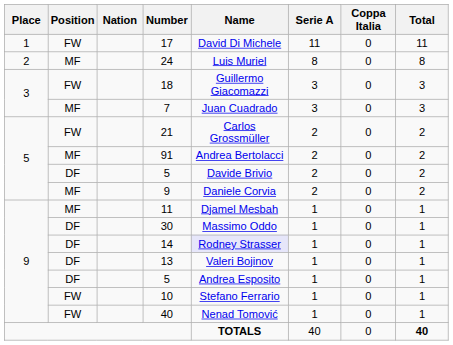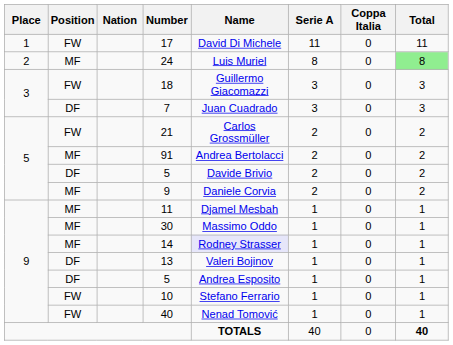 <table class="wikitable" style="font-size: 95%; text-align: center;">
 <tr>
 <th width=60>Place</th>
 <th width=60>Position</th>
 <th width=60>Nation</th>
 <th width=60>Number</th>
 <th width=150>Name</th>
 <th width=80>Serie A</th>
 <th width=80>Coppa Italia</th>
 <th width=80><strong>Total</strong></th>
 </tr>
 <tr>
 <td>1</td>
 <td>FW</td>
 <td></td>
 <td>17</td>
 <td><a href='#'>David Di Michele</a></td>
 <td>11</td>
 <td>0</td>
 <td>11</td>
 </tr>
 <tr>
 <td>2</td>
 <td>MF</td>
 <td></td>
 <td>24</td>
 <td><a href='#'>Luis Muriel</a></td>
 <td>8</td>
 <td>0</td>
-<td>8</td>
+<td style="background: lightgreen;">8</td>
 </tr>
 <tr>
 <td rowspan="2">3</td>
 <td>FW</td>
 <td></td>
 <td>18</td>
 <td><a href='#'>Guillermo Giacomazzi</a></td>
 <td>3</td>
 <td>0</td>
 <td>3</td>
 </tr>
 <tr>
-<td>MF</td>
+<td>DF</td>
 <td></td>
 <td>7</td>
 <td><a href='#'>Juan Cuadrado</a></td>
 <td>3</td>
 <td>0</td>
 <td>3</td>
 </tr>
 <tr>
 <td rowspan="4">5</td>
 <td>FW</td>
 <td></td>
 <td>21</td>
 <td><a href='#'>Carlos Grossmüller</a></td>
 <td>2</td>
 <td>0</td>
 <td>2</td>
 </tr>
 <tr>
 <td>MF</td>
 <td></td>
 <td>91</td>
 <td><a href='#'>Andrea Bertolacci</a></td>
 <td>2</td>
 <td>0</td>
 <td>2</td>
 </tr>
 <tr>
 <td>DF</td>
 <td></td>
 <td>5</td>
 <td><a href='#'>Davide Brivio</a></td>
 <td>2</td>
 <td>0</td>
 <td>2</td>
 </tr>
 <tr>
 <td>MF</td>
 <td></td>
 <td>9</td>
 <td><a href='#'>Daniele Corvia</a></td>
 <td>2</td>
 <td>0</td>
 <td>2</td>
 </tr>
 <tr>
 <td rowspan="7">9</td>
 <td>MF</td>
 <td></td>
 <td>11</td>
 <td><a href='#'>Djamel Mesbah</a></td>
 <td>1</td>
 <td>0</td>
 <td>1</td>
 </tr>
 <tr>
-<td>DF</td>
+<td>MF</td>
 <td></td>
 <td>30</td>
 <td><a href='#'>Massimo Oddo</a></td>
 <td>1</td>
 <td>0</td>
 <td>1</td>
 </tr>
 <tr>
-<td>DF</td>
+<td>MF</td>
 <td></td>
 <td>14</td>
 <td style="background: lavender;"><a href='#'>Rodney Strasser</a></td>
 <td>1</td>
 <td>0</td>
 <td>1</td>
 </tr>
 <tr>
 <td>DF</td>
 <td></td>
 <td>13</td>
 <td><a href='#'>Valeri Bojinov</a></td>
 <td>1</td>
 <td>0</td>
 <td>1</td>
 </tr>
 <tr>
 <td>DF</td>
 <td></td>
 <td>5</td>
 <td><a href='#'>Andrea Esposito</a></td>
 <td>1</td>
 <td>0</td>
 <td>1</td>
 </tr>
 <tr>
 <td>FW</td>
 <td></td>
 <td>10</td>
 <td><a href='#'>Stefano Ferrario</a></td>
 <td>1</td>
 <td>0</td>
 <td>1</td>
 </tr>
 <tr>
 <td>FW</td>
 <td></td>
 <td>40</td>
 <td><a href='#'>Nenad Tomović</a></td>
 <td>1</td>
 <td>0</td>
 <td>1</td>
 </tr>
 <tr>
 <td colspan="4"></td>
 <td><strong>TOTALS</strong></td>
 <td>40</td>
 <td>0</td>
 <td><strong>40</strong></td>
 </tr>
 </table>
